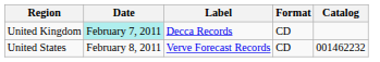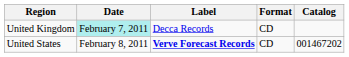 <table class="wikitable">
 <tr>
 <th>Region</th>
 <th>Date</th>
 <th>Label</th>
 <th>Format</th>
 <th>Catalog</th>
 </tr>
 <tr>
 <td>United Kingdom</td>
 <td style="background: paleturquoise;">February 7, 2011</td>
 <td><a href='#'>Decca Records</a></td>
 <td>CD</td>
 <td></td>
 </tr>
 <tr>
 <td>United States</td>
 <td>February 8, 2011</td>
-<td><a href='#'>Verve Forecast Records</a></td>
+<td><strong><a href='#'>Verve Forecast Records</a></strong></td>
 <td>CD</td>
-<td>001462232</td>
+<td>001467202</td>
 </tr>
 </table>
